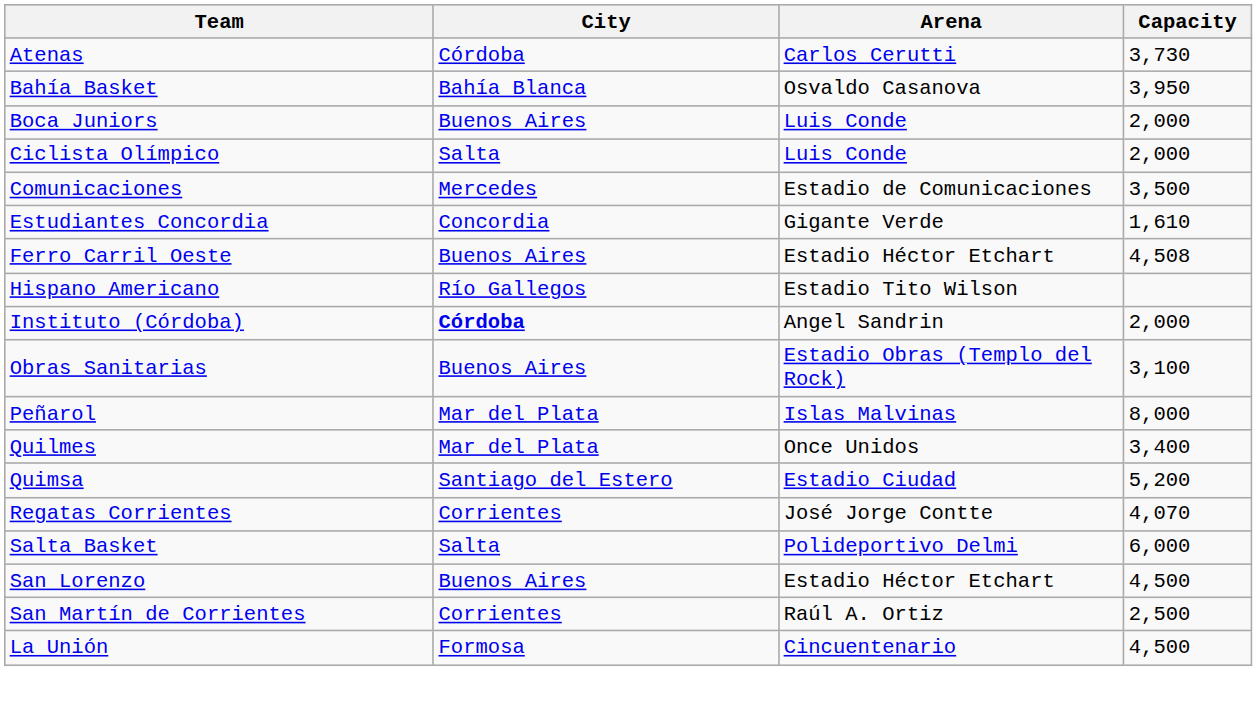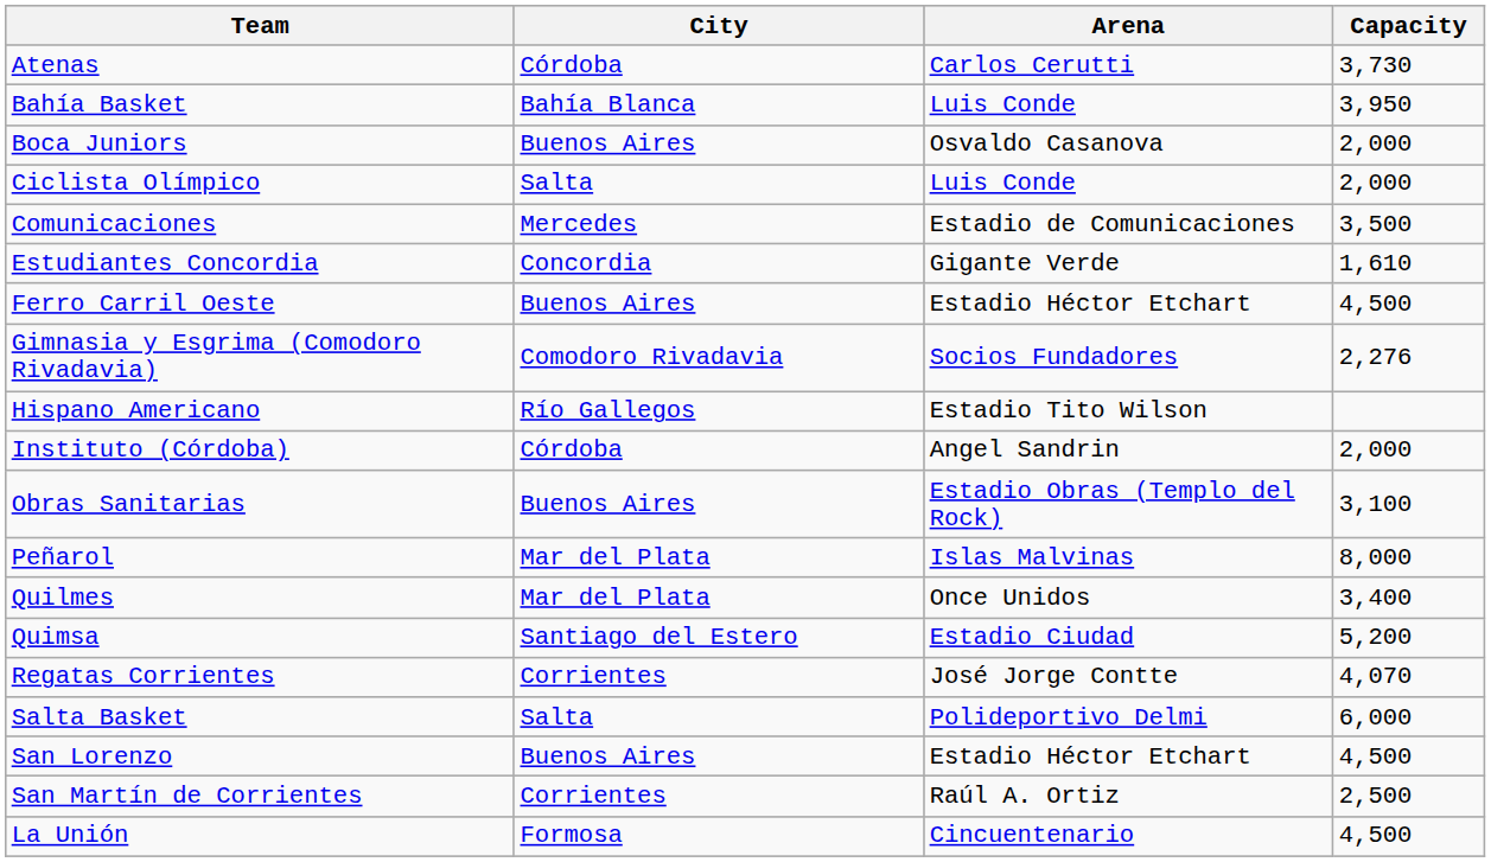 <table class="wikitable sortable" style="text-align:left" width="790">
 <tr>
 <th width=250px>Team</th>
 <th width=200px>City</th>
 <th width=200px>Arena</th>
 <th width=70px>Capacity</th>
 </tr>
 <tr>
 <td><a href='#'>Atenas</a></td>
 <td><a href='#'>Córdoba</a></td>
 <td><a href='#'>Carlos Cerutti</a></td>
 <td>3,730</td>
 </tr>
 <tr>
 <td><a href='#'>Bahía Basket</a></td>
 <td><a href='#'>Bahía Blanca</a></td>
-<td>Osvaldo Casanova</td>
+<td><a href='#'>Luis Conde</a></td>
 <td>3,950</td>
 </tr>
 <tr>
 <td><a href='#'>Boca Juniors</a></td>
 <td><a href='#'>Buenos Aires</a></td>
-<td><a href='#'>Luis Conde</a></td>
+<td>Osvaldo Casanova</td>
 <td>2,000</td>
 </tr>
 <tr>
 <td><a href='#'>Ciclista Olímpico</a></td>
 <td><a href='#'>Salta</a></td>
 <td><a href='#'>Luis Conde</a></td>
 <td>2,000</td>
 </tr>
 <tr>
 <td><a href='#'>Comunicaciones</a></td>
 <td><a href='#'>Mercedes</a></td>
 <td>Estadio de Comunicaciones</td>
 <td>3,500</td>
 </tr>
 <tr>
 <td><a href='#'>Estudiantes Concordia</a></td>
 <td><a href='#'>Concordia</a></td>
 <td>Gigante Verde</td>
 <td>1,610</td>
 </tr>
 <tr>
 <td><a href='#'>Ferro Carril Oeste</a></td>
 <td><a href='#'>Buenos Aires</a></td>
 <td>Estadio Héctor Etchart</td>
-<td>4,508</td>
+<td>4,500</td>
+</tr>
+<tr>
+<td><a href='#'>Gimnasia y Esgrima (Comodoro Rivadavia)</a></td>
+<td><a href='#'>Comodoro Rivadavia</a></td>
+<td><a href='#'>Socios Fundadores</a></td>
+<td>2,276</td>
 </tr>
 <tr>
 <td><a href='#'>Hispano Americano</a></td>
 <td><a href='#'>Río Gallegos</a></td>
 <td>Estadio Tito Wilson</td>
 <td></td>
 </tr>
 <tr>
 <td><a href='#'>Instituto (Córdoba)</a></td>
-<td><strong><a href='#'>Córdoba</a></strong></td>
+<td><a href='#'>Córdoba</a></td>
 <td>Angel Sandrin</td>
 <td>2,000</td>
 </tr>
 <tr>
 <td><a href='#'>Obras Sanitarias</a></td>
 <td><a href='#'>Buenos Aires</a></td>
 <td><a href='#'>Estadio Obras (Templo del Rock)</a></td>
 <td>3,100</td>
 </tr>
 <tr>
 <td><a href='#'>Peñarol</a></td>
 <td><a href='#'>Mar del Plata</a></td>
 <td><a href='#'>Islas Malvinas</a></td>
 <td>8,000</td>
 </tr>
 <tr>
 <td><a href='#'>Quilmes</a></td>
 <td><a href='#'>Mar del Plata</a></td>
 <td>Once Unidos</td>
 <td>3,400</td>
 </tr>
 <tr>
 <td><a href='#'>Quimsa</a></td>
 <td><a href='#'>Santiago del Estero</a></td>
 <td><a href='#'>Estadio Ciudad</a></td>
 <td>5,200</td>
 </tr>
 <tr>
 <td><a href='#'>Regatas Corrientes</a></td>
 <td><a href='#'>Corrientes</a></td>
 <td>José Jorge Contte</td>
 <td>4,070</td>
 </tr>
 <tr>
 <td><a href='#'>Salta Basket</a></td>
 <td><a href='#'>Salta</a></td>
 <td><a href='#'>Polideportivo Delmi</a></td>
 <td>6,000</td>
 </tr>
 <tr>
 <td><a href='#'>San Lorenzo</a></td>
 <td><a href='#'>Buenos Aires</a></td>
 <td>Estadio Héctor Etchart</td>
 <td>4,500</td>
 </tr>
 <tr>
 <td><a href='#'>San Martín de Corrientes</a></td>
 <td><a href='#'>Corrientes</a></td>
 <td>Raúl A. Ortiz</td>
 <td>2,500</td>
 </tr>
 <tr>
 <td><a href='#'>La Unión</a></td>
 <td><a href='#'>Formosa</a></td>
 <td><a href='#'>Cincuentenario</a></td>
 <td>4,500</td>
 </tr>
 </table>
